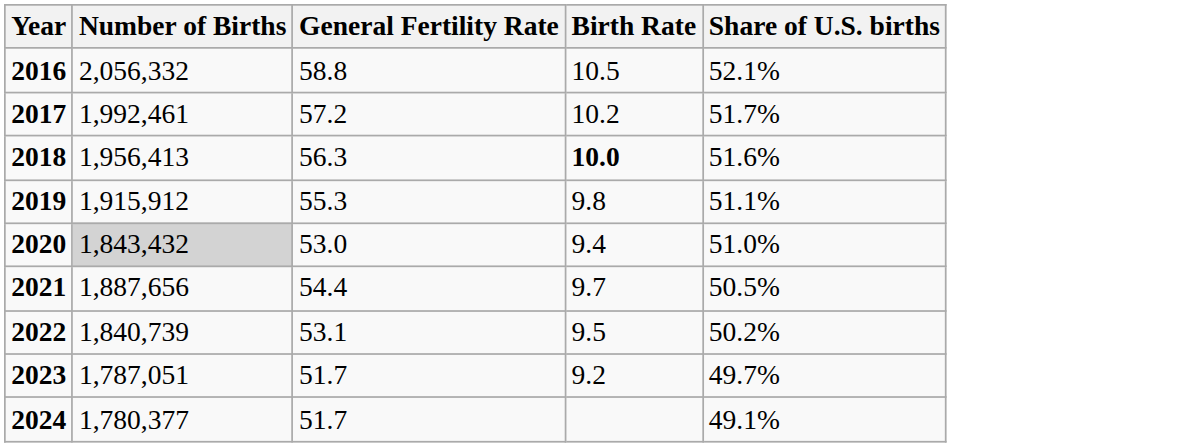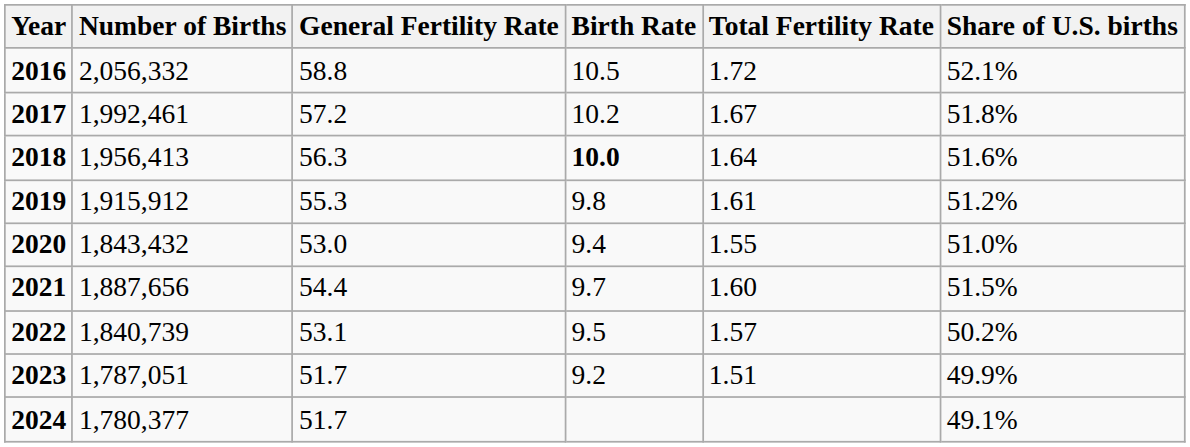 <table class="wikitable">
 <tr>
 <th>Year</th>
 <th>Number of Births</th>
 <th>General Fertility Rate</th>
 <th>Birth Rate</th>
+<th>Total Fertility Rate</th>
 <th>Share of U.S. births</th>
 </tr>
 <tr>
 <td><strong>2016</strong></td>
 <td> 2,056,332</td>
 <td> 58.8</td>
 <td> 10.5</td>
+<td> 1.72</td>
 <td> 52.1%</td>
 </tr>
 <tr>
 <td><strong>2017</strong></td>
 <td> 1,992,461</td>
 <td> 57.2</td>
 <td> 10.2</td>
-<td> 51.7%</td>
+<td> 1.67</td>
+<td> 51.8%</td>
 </tr>
 <tr>
 <td><strong>2018</strong></td>
 <td> 1,956,413</td>
 <td> 56.3</td>
 <td><strong> 10.0</strong></td>
+<td> 1.64</td>
 <td> 51.6%</td>
 </tr>
 <tr>
 <td><strong>2019</strong></td>
 <td> 1,915,912</td>
 <td> 55.3</td>
 <td> 9.8</td>
-<td> 51.1%</td>
+<td> 1.61</td>
+<td> 51.2%</td>
 </tr>
 <tr>
 <td><strong>2020</strong></td>
-<td style="background: lightgrey;"> 1,843,432</td>
+<td> 1,843,432</td>
 <td> 53.0</td>
 <td> 9.4</td>
+<td> 1.55</td>
 <td> 51.0%</td>
 </tr>
 <tr>
 <td><strong>2021</strong></td>
 <td> 1,887,656</td>
 <td> 54.4</td>
 <td> 9.7</td>
-<td> 50.5%</td>
+<td> 1.60</td>
+<td> 51.5%</td>
 </tr>
 <tr>
 <td><strong>2022</strong></td>
 <td> 1,840,739</td>
 <td> 53.1</td>
 <td> 9.5</td>
+<td> 1.57</td>
 <td> 50.2%</td>
 </tr>
 <tr>
 <td><strong>2023</strong></td>
 <td> 1,787,051</td>
 <td> 51.7</td>
 <td> 9.2</td>
-<td> 49.7%</td>
+<td> 1.51</td>
+<td> 49.9%</td>
 </tr>
 <tr>
 <td><strong>2024</strong></td>
 <td> 1,780,377</td>
 <td> 51.7</td>
 <td></td>
+<td></td>
 <td> 49.1%</td>
 </tr>
 </table>
